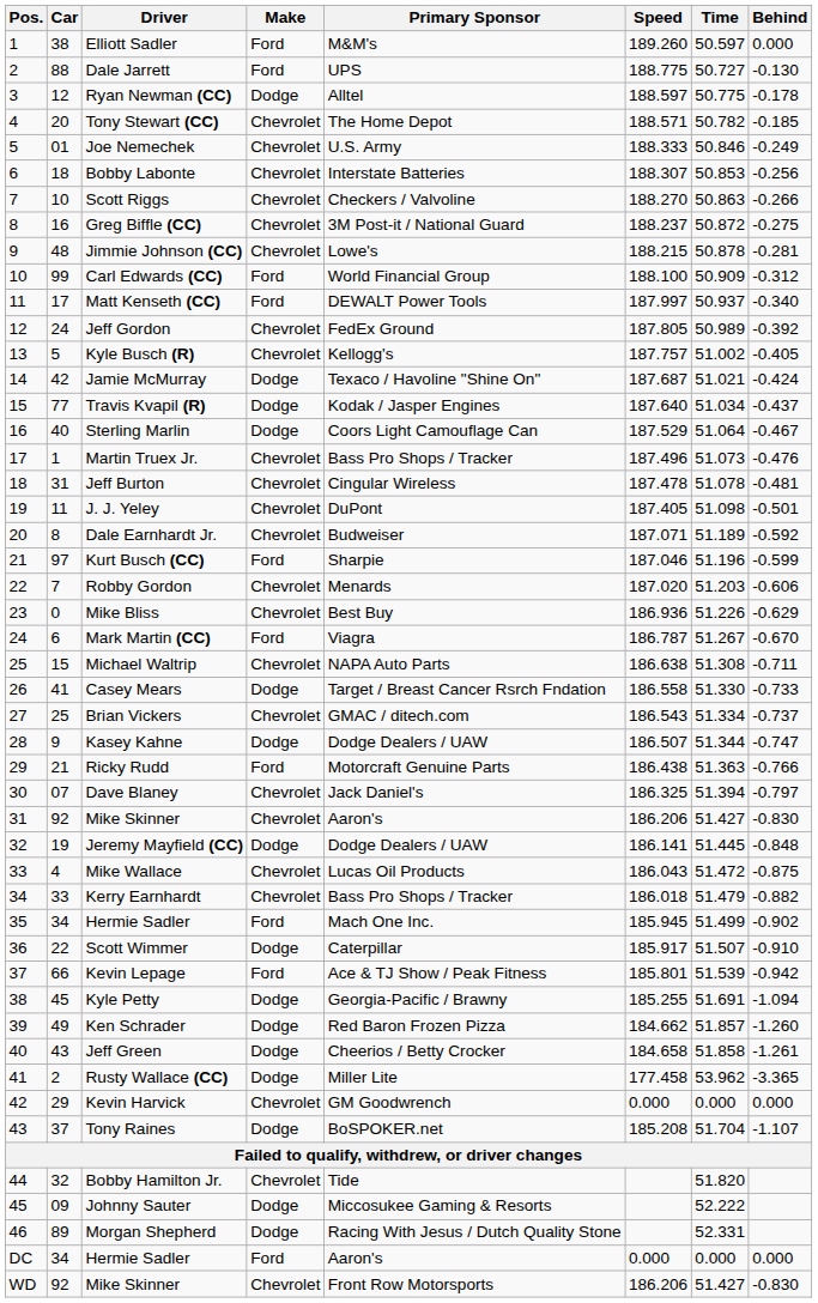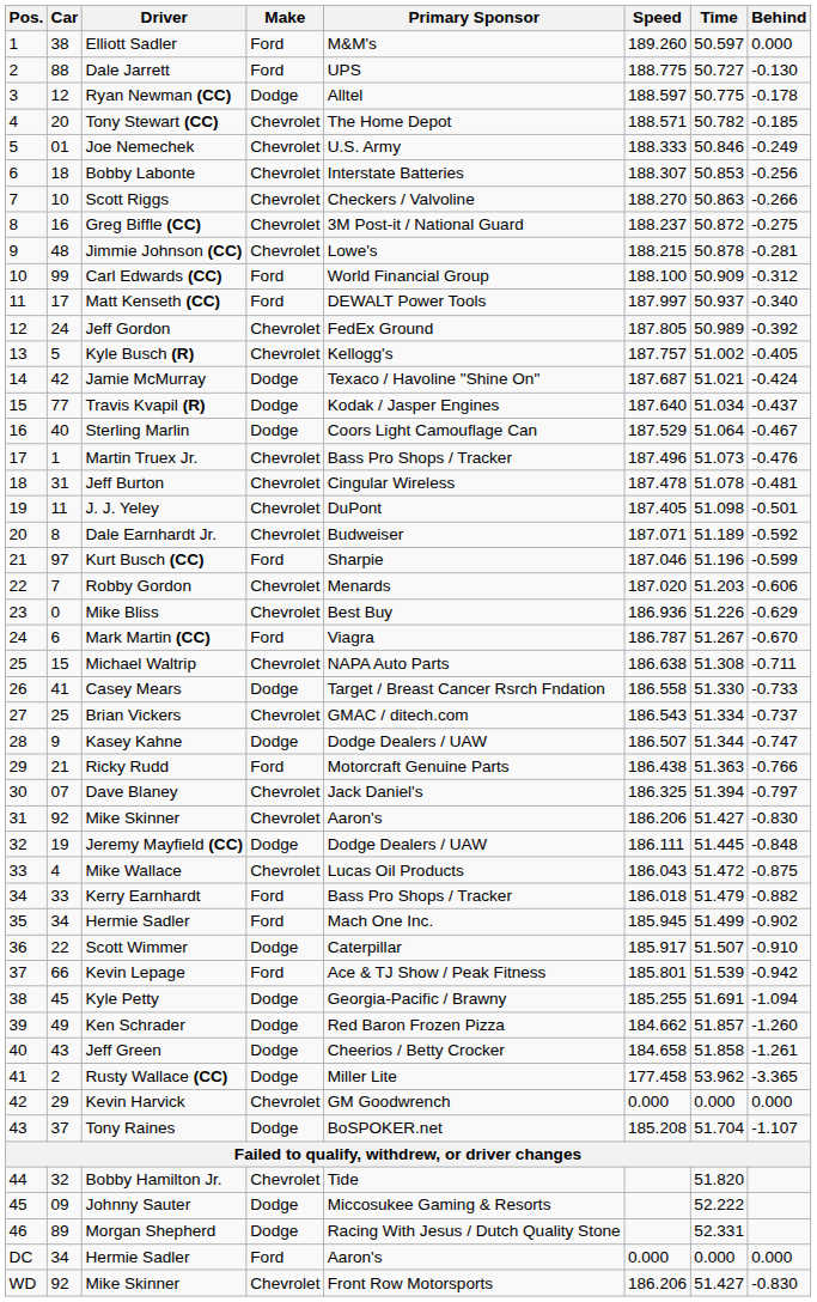 <table class="wikitable">
 <tr>
 <th colspan="1" rowspan="1">Pos.</th>
 <th colspan="1" rowspan="1">Car</th>
 <th colspan="1" rowspan="1">Driver</th>
 <th colspan="1" rowspan="1">Make</th>
 <th colspan="1" rowspan="1">Primary Sponsor</th>
 <th colspan="1" rowspan="1">Speed</th>
 <th colspan="1" rowspan="1">Time</th>
 <th colspan="1" rowspan="1">Behind</th>
 </tr>
 <tr>
 <td>1</td>
 <td>38</td>
 <td>Elliott Sadler</td>
 <td>Ford</td>
 <td>M&M's</td>
 <td>189.260</td>
 <td>50.597</td>
 <td>0.000</td>
 </tr>
 <tr>
 <td>2</td>
 <td>88</td>
 <td>Dale Jarrett</td>
 <td>Ford</td>
 <td>UPS</td>
 <td>188.775</td>
 <td>50.727</td>
 <td>-0.130</td>
 </tr>
 <tr>
 <td>3</td>
 <td>12</td>
 <td>Ryan Newman <strong>(CC)</strong></td>
 <td>Dodge</td>
 <td>Alltel</td>
 <td>188.597</td>
 <td>50.775</td>
 <td>-0.178</td>
 </tr>
 <tr>
 <td>4</td>
 <td>20</td>
 <td>Tony Stewart <strong>(CC)</strong></td>
 <td>Chevrolet</td>
 <td>The Home Depot</td>
 <td>188.571</td>
 <td>50.782</td>
 <td>-0.185</td>
 </tr>
 <tr>
 <td>5</td>
 <td>01</td>
 <td>Joe Nemechek</td>
 <td>Chevrolet</td>
 <td>U.S. Army</td>
 <td>188.333</td>
 <td>50.846</td>
 <td>-0.249</td>
 </tr>
 <tr>
 <td>6</td>
 <td>18</td>
 <td>Bobby Labonte</td>
 <td>Chevrolet</td>
 <td>Interstate Batteries</td>
 <td>188.307</td>
 <td>50.853</td>
 <td>-0.256</td>
 </tr>
 <tr>
 <td>7</td>
 <td>10</td>
 <td>Scott Riggs</td>
 <td>Chevrolet</td>
 <td>Checkers / Valvoline</td>
 <td>188.270</td>
 <td>50.863</td>
 <td>-0.266</td>
 </tr>
 <tr>
 <td>8</td>
 <td>16</td>
 <td>Greg Biffle <strong>(CC)</strong></td>
 <td>Chevrolet</td>
 <td>3M Post-it / National Guard</td>
 <td>188.237</td>
 <td>50.872</td>
 <td>-0.275</td>
 </tr>
 <tr>
 <td>9</td>
 <td>48</td>
 <td>Jimmie Johnson <strong>(CC)</strong></td>
 <td>Chevrolet</td>
 <td>Lowe's</td>
 <td>188.215</td>
 <td>50.878</td>
 <td>-0.281</td>
 </tr>
 <tr>
 <td>10</td>
 <td>99</td>
 <td>Carl Edwards <strong>(CC)</strong></td>
 <td>Ford</td>
 <td>World Financial Group</td>
 <td>188.100</td>
 <td>50.909</td>
 <td>-0.312</td>
 </tr>
 <tr>
 <td>11</td>
 <td>17</td>
 <td>Matt Kenseth <strong>(CC)</strong></td>
 <td>Ford</td>
 <td>DEWALT Power Tools</td>
 <td>187.997</td>
 <td>50.937</td>
 <td>-0.340</td>
 </tr>
 <tr>
 <td>12</td>
 <td>24</td>
 <td>Jeff Gordon</td>
 <td>Chevrolet</td>
 <td>FedEx Ground</td>
 <td>187.805</td>
 <td>50.989</td>
 <td>-0.392</td>
 </tr>
 <tr>
 <td>13</td>
 <td>5</td>
 <td>Kyle Busch <strong>(R)</strong></td>
 <td>Chevrolet</td>
 <td>Kellogg's</td>
 <td>187.757</td>
 <td>51.002</td>
 <td>-0.405</td>
 </tr>
 <tr>
 <td>14</td>
 <td>42</td>
 <td>Jamie McMurray</td>
 <td>Dodge</td>
 <td>Texaco / Havoline "Shine On"</td>
 <td>187.687</td>
 <td>51.021</td>
 <td>-0.424</td>
 </tr>
 <tr>
 <td>15</td>
 <td>77</td>
 <td>Travis Kvapil <strong>(R)</strong></td>
 <td>Dodge</td>
 <td>Kodak / Jasper Engines</td>
 <td>187.640</td>
 <td>51.034</td>
 <td>-0.437</td>
 </tr>
 <tr>
 <td>16</td>
 <td>40</td>
 <td>Sterling Marlin</td>
 <td>Dodge</td>
 <td>Coors Light Camouflage Can</td>
 <td>187.529</td>
 <td>51.064</td>
 <td>-0.467</td>
 </tr>
 <tr>
 <td>17</td>
 <td>1</td>
 <td>Martin Truex Jr.</td>
 <td>Chevrolet</td>
 <td>Bass Pro Shops / Tracker</td>
 <td>187.496</td>
 <td>51.073</td>
 <td>-0.476</td>
 </tr>
 <tr>
 <td>18</td>
 <td>31</td>
 <td>Jeff Burton</td>
 <td>Chevrolet</td>
 <td>Cingular Wireless</td>
 <td>187.478</td>
 <td>51.078</td>
 <td>-0.481</td>
 </tr>
 <tr>
 <td>19</td>
 <td>11</td>
 <td>J. J. Yeley</td>
 <td>Chevrolet</td>
 <td>DuPont</td>
 <td>187.405</td>
 <td>51.098</td>
 <td>-0.501</td>
 </tr>
 <tr>
 <td>20</td>
 <td>8</td>
 <td>Dale Earnhardt Jr.</td>
 <td>Chevrolet</td>
 <td>Budweiser</td>
 <td>187.071</td>
 <td>51.189</td>
 <td>-0.592</td>
 </tr>
 <tr>
 <td>21</td>
 <td>97</td>
 <td>Kurt Busch <strong>(CC)</strong></td>
 <td>Ford</td>
 <td>Sharpie</td>
 <td>187.046</td>
 <td>51.196</td>
 <td>-0.599</td>
 </tr>
 <tr>
 <td>22</td>
 <td>7</td>
 <td>Robby Gordon</td>
 <td>Chevrolet</td>
 <td>Menards</td>
 <td>187.020</td>
 <td>51.203</td>
 <td>-0.606</td>
 </tr>
 <tr>
 <td>23</td>
 <td>0</td>
 <td>Mike Bliss</td>
 <td>Chevrolet</td>
 <td>Best Buy</td>
 <td>186.936</td>
 <td>51.226</td>
 <td>-0.629</td>
 </tr>
 <tr>
 <td>24</td>
 <td>6</td>
 <td>Mark Martin <strong>(CC)</strong></td>
 <td>Ford</td>
 <td>Viagra</td>
 <td>186.787</td>
 <td>51.267</td>
 <td>-0.670</td>
 </tr>
 <tr>
 <td>25</td>
 <td>15</td>
 <td>Michael Waltrip</td>
 <td>Chevrolet</td>
 <td>NAPA Auto Parts</td>
 <td>186.638</td>
 <td>51.308</td>
 <td>-0.711</td>
 </tr>
 <tr>
 <td>26</td>
 <td>41</td>
 <td>Casey Mears</td>
 <td>Dodge</td>
 <td>Target / Breast Cancer Rsrch Fndation</td>
 <td>186.558</td>
 <td>51.330</td>
 <td>-0.733</td>
 </tr>
 <tr>
 <td>27</td>
 <td>25</td>
 <td>Brian Vickers</td>
 <td>Chevrolet</td>
 <td>GMAC / ditech.com</td>
 <td>186.543</td>
 <td>51.334</td>
 <td>-0.737</td>
 </tr>
 <tr>
 <td>28</td>
 <td>9</td>
 <td>Kasey Kahne</td>
 <td>Dodge</td>
 <td>Dodge Dealers / UAW</td>
 <td>186.507</td>
 <td>51.344</td>
 <td>-0.747</td>
 </tr>
 <tr>
 <td>29</td>
 <td>21</td>
 <td>Ricky Rudd</td>
 <td>Ford</td>
 <td>Motorcraft Genuine Parts</td>
 <td>186.438</td>
 <td>51.363</td>
 <td>-0.766</td>
 </tr>
 <tr>
 <td>30</td>
 <td>07</td>
 <td>Dave Blaney</td>
 <td>Chevrolet</td>
 <td>Jack Daniel's</td>
 <td>186.325</td>
 <td>51.394</td>
 <td>-0.797</td>
 </tr>
 <tr>
 <td>31</td>
 <td>92</td>
 <td>Mike Skinner</td>
 <td>Chevrolet</td>
 <td>Aaron's</td>
 <td>186.206</td>
 <td>51.427</td>
 <td>-0.830</td>
 </tr>
 <tr>
 <td>32</td>
 <td>19</td>
 <td>Jeremy Mayfield <strong>(CC)</strong></td>
 <td>Dodge</td>
 <td>Dodge Dealers / UAW</td>
-<td>186.141</td>
+<td>186.111</td>
 <td>51.445</td>
 <td>-0.848</td>
 </tr>
 <tr>
 <td>33</td>
 <td>4</td>
 <td>Mike Wallace</td>
 <td>Chevrolet</td>
 <td>Lucas Oil Products</td>
 <td>186.043</td>
 <td>51.472</td>
 <td>-0.875</td>
 </tr>
 <tr>
 <td>34</td>
 <td>33</td>
 <td>Kerry Earnhardt</td>
-<td>Chevrolet</td>
+<td>Ford</td>
 <td>Bass Pro Shops / Tracker</td>
 <td>186.018</td>
 <td>51.479</td>
 <td>-0.882</td>
 </tr>
 <tr>
 <td>35</td>
 <td>34</td>
 <td>Hermie Sadler</td>
 <td>Ford</td>
 <td>Mach One Inc.</td>
 <td>185.945</td>
 <td>51.499</td>
 <td>-0.902</td>
 </tr>
 <tr>
 <td>36</td>
 <td>22</td>
 <td>Scott Wimmer</td>
 <td>Dodge</td>
 <td>Caterpillar</td>
 <td>185.917</td>
 <td>51.507</td>
 <td>-0.910</td>
 </tr>
 <tr>
 <td>37</td>
 <td>66</td>
 <td>Kevin Lepage</td>
 <td>Ford</td>
 <td>Ace & TJ Show / Peak Fitness</td>
 <td>185.801</td>
 <td>51.539</td>
 <td>-0.942</td>
 </tr>
 <tr>
 <td>38</td>
 <td>45</td>
 <td>Kyle Petty</td>
 <td>Dodge</td>
 <td>Georgia-Pacific / Brawny</td>
 <td>185.255</td>
 <td>51.691</td>
 <td>-1.094</td>
 </tr>
 <tr>
 <td>39</td>
 <td>49</td>
 <td>Ken Schrader</td>
 <td>Dodge</td>
 <td>Red Baron Frozen Pizza</td>
 <td>184.662</td>
 <td>51.857</td>
 <td>-1.260</td>
 </tr>
 <tr>
 <td>40</td>
 <td>43</td>
 <td>Jeff Green</td>
 <td>Dodge</td>
 <td>Cheerios / Betty Crocker</td>
 <td>184.658</td>
 <td>51.858</td>
 <td>-1.261</td>
 </tr>
 <tr>
 <td>41</td>
 <td>2</td>
 <td>Rusty Wallace <strong>(CC)</strong></td>
 <td>Dodge</td>
 <td>Miller Lite</td>
 <td>177.458</td>
 <td>53.962</td>
 <td>-3.365</td>
 </tr>
 <tr>
 <td>42</td>
 <td>29</td>
 <td>Kevin Harvick</td>
 <td>Chevrolet</td>
 <td>GM Goodwrench</td>
 <td>0.000</td>
 <td>0.000</td>
 <td>0.000</td>
 </tr>
 <tr>
 <td>43</td>
 <td>37</td>
 <td>Tony Raines</td>
 <td>Dodge</td>
 <td>BoSPOKER.net</td>
 <td>185.208</td>
 <td>51.704</td>
 <td>-1.107</td>
 </tr>
 <tr>
 <th colspan="8">Failed to qualify, withdrew, or driver changes</th>
 </tr>
 <tr>
 <td>44</td>
 <td>32</td>
 <td>Bobby Hamilton Jr.</td>
 <td>Chevrolet</td>
 <td>Tide</td>
 <td></td>
 <td>51.820</td>
 <td></td>
 </tr>
 <tr>
 <td>45</td>
 <td>09</td>
 <td>Johnny Sauter</td>
 <td>Dodge</td>
 <td>Miccosukee Gaming & Resorts</td>
 <td></td>
 <td>52.222</td>
 <td></td>
 </tr>
 <tr>
 <td>46</td>
 <td>89</td>
 <td>Morgan Shepherd</td>
 <td>Dodge</td>
 <td>Racing With Jesus / Dutch Quality Stone</td>
 <td></td>
 <td>52.331</td>
 <td></td>
 </tr>
 <tr>
 <td>DC</td>
 <td>34</td>
 <td>Hermie Sadler</td>
 <td>Ford</td>
 <td>Aaron's</td>
 <td>0.000</td>
 <td>0.000</td>
 <td>0.000</td>
 </tr>
 <tr>
 <td>WD</td>
 <td>92</td>
 <td>Mike Skinner</td>
 <td>Chevrolet</td>
 <td>Front Row Motorsports</td>
 <td>186.206</td>
 <td>51.427</td>
 <td>-0.830</td>
 </tr>
 </table>
